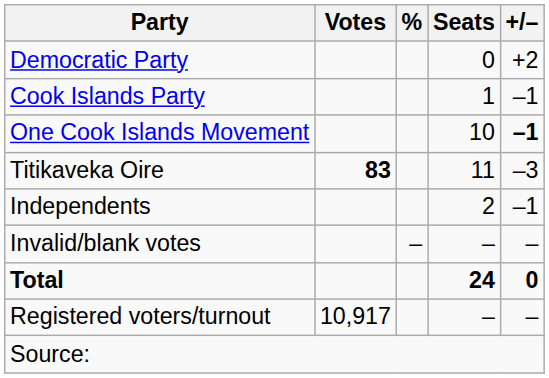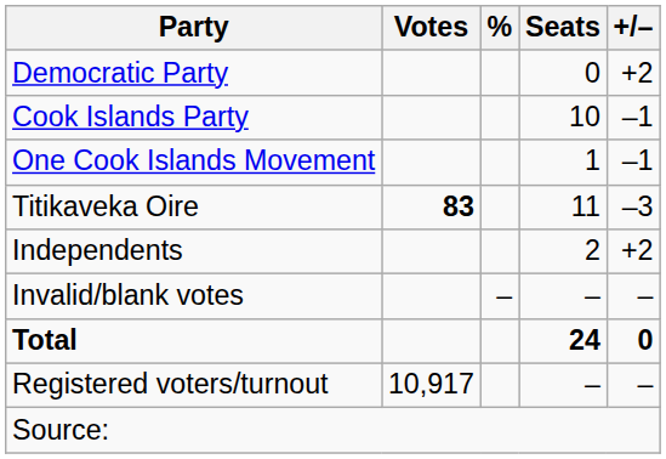 <table class=wikitable style=text-align:right>
 <tr>
 <th>Party</th>
 <th>Votes</th>
 <th>%</th>
 <th>Seats</th>
 <th>+/–</th>
 </tr>
 <tr>
 <td align=left><a href='#'>Democratic Party</a></td>
 <td></td>
 <td></td>
 <td>0</td>
 <td>+2</td>
 </tr>
 <tr>
 <td align=left><a href='#'>Cook Islands Party</a></td>
 <td></td>
 <td></td>
-<td>1</td>
+<td>10</td>
 <td>–1</td>
 </tr>
 <tr>
 <td align=left><a href='#'>One Cook Islands Movement</a></td>
 <td></td>
 <td></td>
-<td>10</td>
-<td><strong>–1</strong></td>
+<td>1</td>
+<td>–1</td>
 </tr>
 <tr>
 <td align=left>Titikaveka Oire</td>
 <td><strong>83</strong></td>
 <td></td>
 <td>11</td>
 <td>–3</td>
 </tr>
 <tr>
 <td align=left>Independents</td>
 <td></td>
 <td></td>
 <td>2</td>
-<td>–1</td>
+<td>+2</td>
 </tr>
 <tr>
 <td align=left>Invalid/blank votes</td>
 <td></td>
 <td>–</td>
 <td>–</td>
 <td>–</td>
 </tr>
 <tr>
 <td align=left><strong>Total</strong></td>
 <td></td>
 <td></td>
 <td><strong>24</strong></td>
 <td><strong>0</strong></td>
 </tr>
 <tr>
 <td align=left>Registered voters/turnout</td>
 <td>10,917</td>
 <td></td>
 <td>–</td>
 <td>–</td>
 </tr>
 <tr>
 <td align=left colspan=5>Source:   </td>
 </tr>
 </table>
